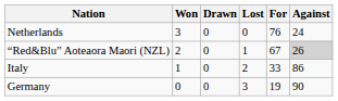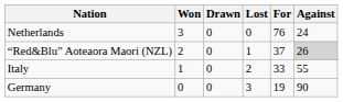 <table class="wikitable">
 <tr>
 <th>Nation</th>
 <th>Won</th>
 <th>Drawn</th>
 <th>Lost</th>
 <th>For</th>
 <th>Against</th>
 </tr>
 <tr>
 <td>Netherlands</td>
 <td>3</td>
 <td>0</td>
 <td>0</td>
 <td>76</td>
 <td>24</td>
 </tr>
 <tr>
 <td>“Red&Blu” Aoteaora Maori (NZL)</td>
 <td>2</td>
 <td>0</td>
 <td>1</td>
-<td>67</td>
+<td>37</td>
 <td style="background: lightgrey;">26</td>
 </tr>
 <tr>
 <td>Italy</td>
 <td>1</td>
 <td>0</td>
 <td>2</td>
 <td>33</td>
-<td>86</td>
+<td>55</td>
 </tr>
 <tr>
 <td>Germany</td>
 <td>0</td>
 <td>0</td>
 <td>3</td>
 <td>19</td>
 <td>90</td>
 </tr>
 </table>
